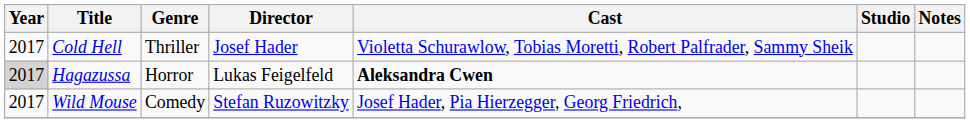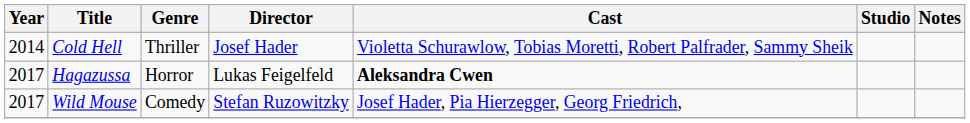 <table class="wikitable">
 <tr>
 <th>Year</th>
 <th>Title</th>
 <th>Genre</th>
 <th>Director</th>
 <th>Cast</th>
 <th>Studio</th>
 <th>Notes</th>
 </tr>
 <tr>
-<td>2017</td>
+<td>2014</td>
 <td><em><a href='#'>Cold Hell</a></em></td>
 <td>Thriller</td>
 <td><a href='#'>Josef Hader</a></td>
 <td><a href='#'>Violetta Schurawlow</a>, <a href='#'>Tobias Moretti</a>, <a href='#'>Robert Palfrader</a>, <a href='#'>Sammy Sheik</a></td>
 <td></td>
 <td></td>
 </tr>
 <tr>
-<td style="background: lightgrey;">2017</td>
+<td>2017</td>
 <td><em><a href='#'>Hagazussa</a></em></td>
 <td>Horror</td>
 <td>Lukas Feigelfeld</td>
 <td><strong>Aleksandra Cwen</strong></td>
 <td></td>
 <td></td>
 </tr>
 <tr>
 <td>2017</td>
 <td><em><a href='#'>Wild Mouse</a></em></td>
 <td>Comedy</td>
 <td><a href='#'>Stefan Ruzowitzky</a></td>
 <td><a href='#'>Josef Hader</a>, <a href='#'>Pia Hierzegger</a>, <a href='#'>Georg Friedrich</a>, </td>
 <td></td>
 <td></td>
 </tr>
 <tr>
 </tr>
 </table>
